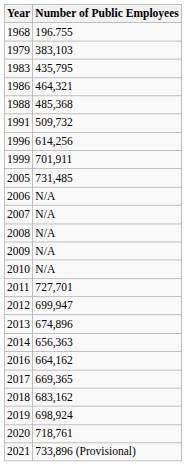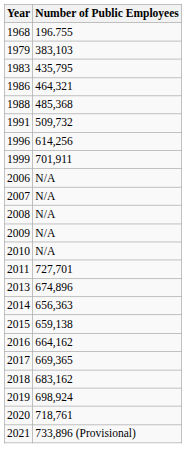 <table class="wikitable">
 <tr>
 <th>Year</th>
 <th>Number of Public Employees</th>
 </tr>
 <tr>
 <td>1968</td>
 <td>196.755</td>
 </tr>
 <tr>
 <td>1979</td>
 <td>383,103</td>
 </tr>
 <tr>
 <td>1983</td>
 <td>435,795</td>
 </tr>
 <tr>
 <td>1986</td>
 <td>464,321</td>
 </tr>
 <tr>
 <td>1988</td>
 <td>485,368</td>
 </tr>
 <tr>
 <td>1991</td>
 <td>509,732</td>
 </tr>
 <tr>
 <td>1996</td>
 <td>614,256</td>
 </tr>
 <tr>
 <td>1999</td>
 <td>701,911</td>
 </tr>
 <tr>
-<td>2005</td>
-<td>731,485</td>
-</tr>
-<tr>
 <td>2006</td>
 <td>N/A</td>
 </tr>
 <tr>
 <td>2007</td>
 <td>N/A</td>
 </tr>
 <tr>
 <td>2008</td>
 <td>N/A</td>
 </tr>
 <tr>
 <td>2009</td>
 <td>N/A</td>
 </tr>
 <tr>
 <td>2010</td>
 <td>N/A</td>
 </tr>
 <tr>
 <td>2011</td>
 <td>727,701</td>
 </tr>
 <tr>
-<td>2012</td>
-<td>699,947</td>
-</tr>
-<tr>
 <td>2013</td>
 <td>674,896</td>
 </tr>
 <tr>
 <td>2014</td>
 <td>656,363</td>
+</tr>
+<tr>
+<td>2015</td>
+<td>659,138</td>
 </tr>
 <tr>
 <td>2016</td>
 <td>664,162</td>
 </tr>
 <tr>
 <td>2017</td>
 <td>669,365</td>
 </tr>
 <tr>
 <td>2018</td>
 <td>683,162</td>
 </tr>
 <tr>
 <td>2019</td>
 <td>698,924</td>
 </tr>
 <tr>
 <td>2020</td>
 <td>718,761</td>
 </tr>
 <tr>
 <td>2021</td>
 <td>733,896 (Provisional)</td>
 </tr>
 </table>
